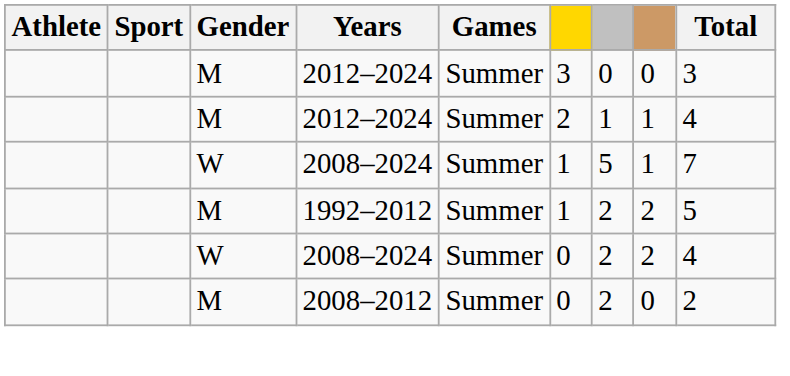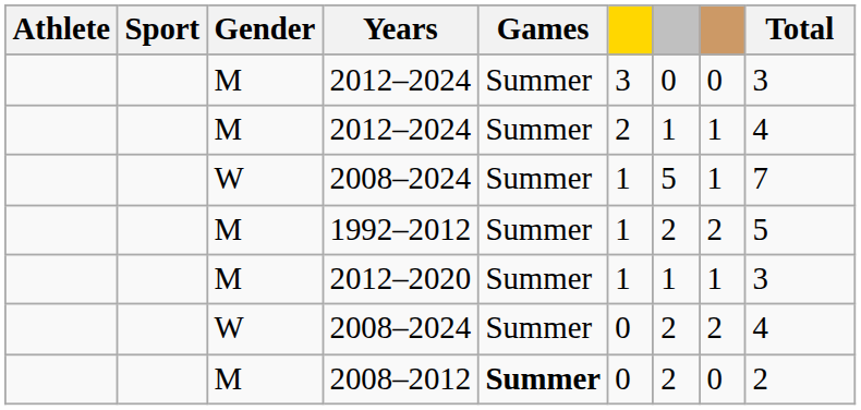 <table class="wikitable sortable">
 <tr>
 <th>Athlete</th>
 <th>Sport</th>
 <th>Gender</th>
 <th>Years</th>
 <th>Games</th>
 <th style="background-color:gold; width:1.0em; font-weight:bold;"></th>
 <th style="background-color:silver; width:1.0em; font-weight:bold;"></th>
 <th style="background-color:#cc9966; width:1.0em; font-weight:bold;"></th>
 <th style="width:3.0em;">Total</th>
 </tr>
 <tr>
 <td></td>
 <td></td>
 <td>M</td>
 <td>2012–2024</td>
 <td>Summer</td>
 <td>3</td>
 <td>0</td>
 <td>0</td>
 <td>3</td>
 </tr>
 <tr>
 <td></td>
 <td></td>
 <td>M</td>
 <td>2012–2024</td>
 <td>Summer</td>
 <td>2</td>
 <td>1</td>
 <td>1</td>
 <td>4</td>
 </tr>
 <tr>
 <td></td>
 <td></td>
 <td>W</td>
 <td>2008–2024</td>
 <td>Summer</td>
 <td>1</td>
 <td>5</td>
 <td>1</td>
 <td>7</td>
 </tr>
 <tr>
 <td></td>
 <td></td>
 <td>M</td>
 <td>1992–2012</td>
 <td>Summer</td>
 <td>1</td>
 <td>2</td>
 <td>2</td>
 <td>5</td>
 </tr>
 <tr>
 <td></td>
 <td></td>
+<td>M</td>
+<td>2012–2020</td>
+<td>Summer</td>
+<td>1</td>
+<td>1</td>
+<td>1</td>
+<td>3</td>
+</tr>
+<tr>
+<td></td>
+<td></td>
 <td>W</td>
 <td>2008–2024</td>
 <td>Summer</td>
 <td>0</td>
 <td>2</td>
 <td>2</td>
 <td>4</td>
 </tr>
 <tr>
 <td></td>
 <td></td>
 <td>M</td>
 <td>2008–2012</td>
-<td>Summer</td>
+<td><strong>Summer</strong></td>
 <td>0</td>
 <td>2</td>
 <td>0</td>
 <td>2</td>
 </tr>
 </table>
